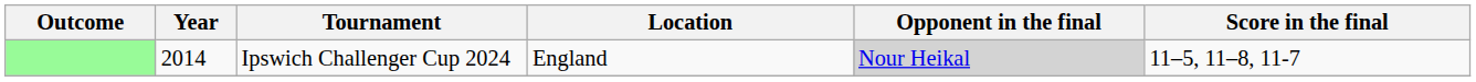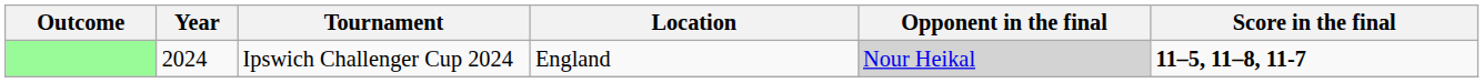 <table class="sortable wikitable">
 <tr>
 <th width="100">Outcome</th>
 <th width="50">Year</th>
 <th width="200">Tournament</th>
 <th width="225">Location</th>
 <th width="200">Opponent in the final</th>
 <th width="225">Score in the final</th>
 </tr>
 <tr>
 <td bgcolor="98FB98"></td>
-<td>2014</td>
+<td>2024</td>
 <td>Ipswich Challenger Cup 2024</td>
 <td>England</td>
 <td style="background: lightgrey;"> <a href='#'>Nour Heikal</a></td>
-<td>11–5, 11–8, 11-7</td>
+<td><strong>11–5, 11–8, 11-7</strong></td>
 </tr>
 <tr>
 </tr>
 </table>
